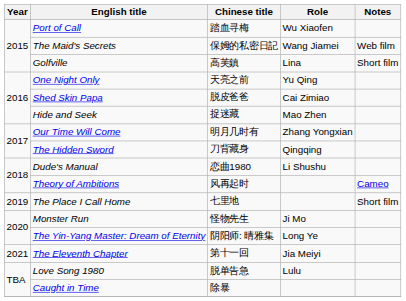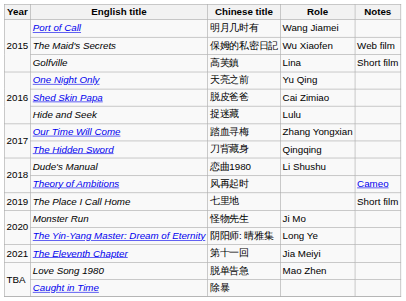 <table class="wikitable sortable">
 <tr>
 <th>Year</th>
 <th>English title</th>
 <th>Chinese title</th>
 <th>Role</th>
 <th>Notes</th>
 </tr>
 <tr>
 <td rowspan=3>2015</td>
 <td><em><a href='#'>Port of Call</a></em></td>
-<td>踏血寻梅</td>
-<td>Wu Xiaofen</td>
+<td>明月几时有</td>
+<td>Wang Jiamei</td>
 <td></td>
 </tr>
 <tr>
 <td><em>The Maid's Secrets</em></td>
 <td>保姆的私密日記</td>
-<td>Wang Jiamei</td>
+<td>Wu Xiaofen</td>
 <td>Web film</td>
 </tr>
 <tr>
 <td><em>Golfville</em></td>
 <td>高芙鎮</td>
 <td>Lina</td>
 <td>Short film</td>
 </tr>
 <tr>
 <td rowspan=3>2016</td>
 <td><em><a href='#'>One Night Only</a></em></td>
 <td>天亮之前</td>
 <td>Yu Qing</td>
 <td></td>
 </tr>
 <tr>
 <td><em><a href='#'>Shed Skin Papa</a></em></td>
 <td>脱皮爸爸</td>
 <td>Cai Zimiao</td>
 <td></td>
 </tr>
 <tr>
 <td><em>Hide and Seek</em></td>
 <td>捉迷藏</td>
-<td>Mao Zhen</td>
+<td>Lulu</td>
 <td></td>
 </tr>
 <tr>
 <td rowspan=2>2017</td>
 <td><em><a href='#'>Our Time Will Come</a></em></td>
-<td>明月几时有</td>
+<td>踏血寻梅</td>
 <td>Zhang Yongxian</td>
 <td></td>
 </tr>
 <tr>
 <td><em><a href='#'>The Hidden Sword</a></em></td>
 <td>刀背藏身</td>
 <td>Qingqing</td>
 <td></td>
 </tr>
 <tr>
 <td rowspan=2>2018</td>
 <td><em>Dude's Manual</em></td>
 <td>恋曲1980</td>
 <td>Li Shushu</td>
 <td></td>
 </tr>
 <tr>
 <td><em><a href='#'>Theory of Ambitions</a></em></td>
 <td>风再起时</td>
 <td></td>
 <td><a href='#'>Cameo</a></td>
 </tr>
 <tr>
 <td>2019</td>
 <td><em>The Place I Call Home</em></td>
 <td>七里地</td>
 <td></td>
 <td>Short film</td>
 </tr>
 <tr>
 <td rowspan="2">2020</td>
 <td><em>Monster Run</em></td>
 <td>怪物先生</td>
 <td>Ji Mo</td>
 <td></td>
 </tr>
 <tr>
 <td><em><a href='#'>The Yin-Yang Master: Dream of Eternity</a></em></td>
 <td>阴阳师: 晴雅集</td>
 <td>Long Ye</td>
 <td></td>
 </tr>
 <tr>
 <td>2021</td>
 <td><em><a href='#'>The Eleventh Chapter</a></em></td>
 <td>第十一回</td>
 <td>Jia Meiyi</td>
 <td></td>
 </tr>
 <tr>
 <td rowspan=2>TBA</td>
 <td><em>Love Song 1980</em></td>
 <td>脱单告急</td>
-<td>Lulu</td>
+<td>Mao Zhen</td>
 <td></td>
 </tr>
 <tr>
 <td><em><a href='#'>Caught in Time</a></em></td>
 <td>除暴</td>
 <td></td>
 <td></td>
 </tr>
 <tr>
 </tr>
 </table>
